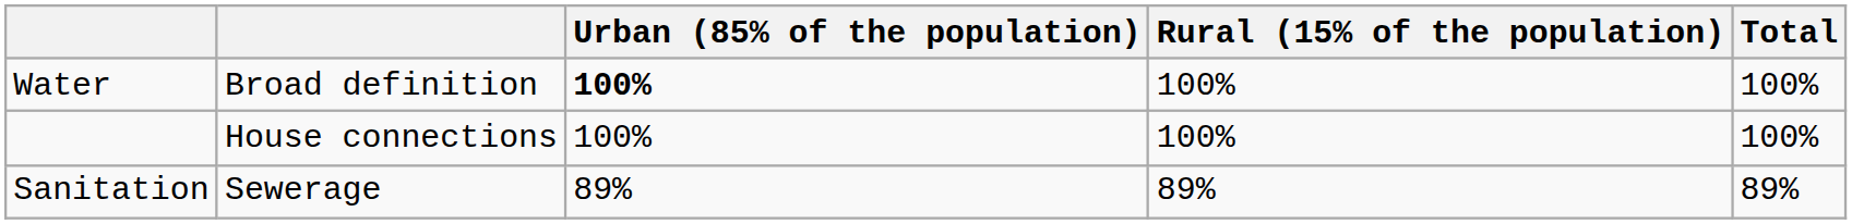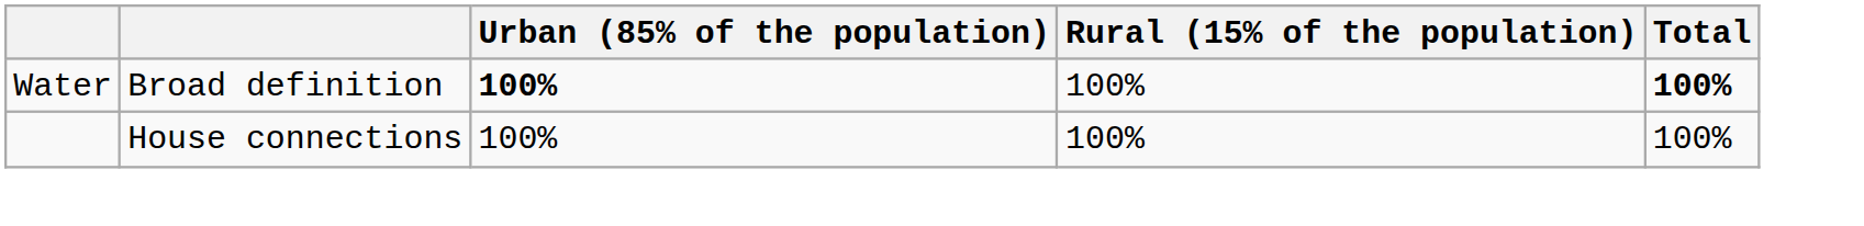 <table class="wikitable">
 <tr>
 <th></th>
 <th></th>
 <th>Urban (85% of the population)</th>
 <th>Rural (15% of the population)</th>
 <th>Total</th>
 </tr>
 <tr>
 <td>Water</td>
 <td>Broad definition</td>
 <td><strong>100%</strong></td>
 <td>100%</td>
-<td>100%</td>
+<td><strong>100%</strong></td>
 </tr>
 <tr>
 <td></td>
 <td>House connections</td>
 <td>100%</td>
 <td>100%</td>
 <td>100%</td>
 </tr>
-<tr>
-<td>Sanitation</td>
-<td>Sewerage</td>
-<td>89%</td>
-<td>89%</td>
-<td>89%</td>
-</tr>
 </table>
